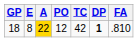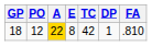 <table class="wikitable">
 <tr>
 <th><a href='#'>GP</a></th>
+<th><a href='#'>PO</a></th>
+<th><a href='#'>A</a></th>
 <th><a href='#'>E</a></th>
-<th><a href='#'>A</a></th>
-<th><a href='#'>PO</a></th>
 <th><a href='#'>TC</a></th>
 <th><a href='#'>DP</a></th>
 <th><a href='#'>FA</a></th>
 </tr>
 <tr align=center>
 <td>18</td>
+<td>12</td>
+<td style="background: gold;">22</td>
 <td>8</td>
-<td style="background: gold;">22</td>
-<td>12</td>
 <td>42</td>
-<td><strong>1</strong></td>
+<td>1</td>
 <td>.810</td>
 </tr>
 </table>
